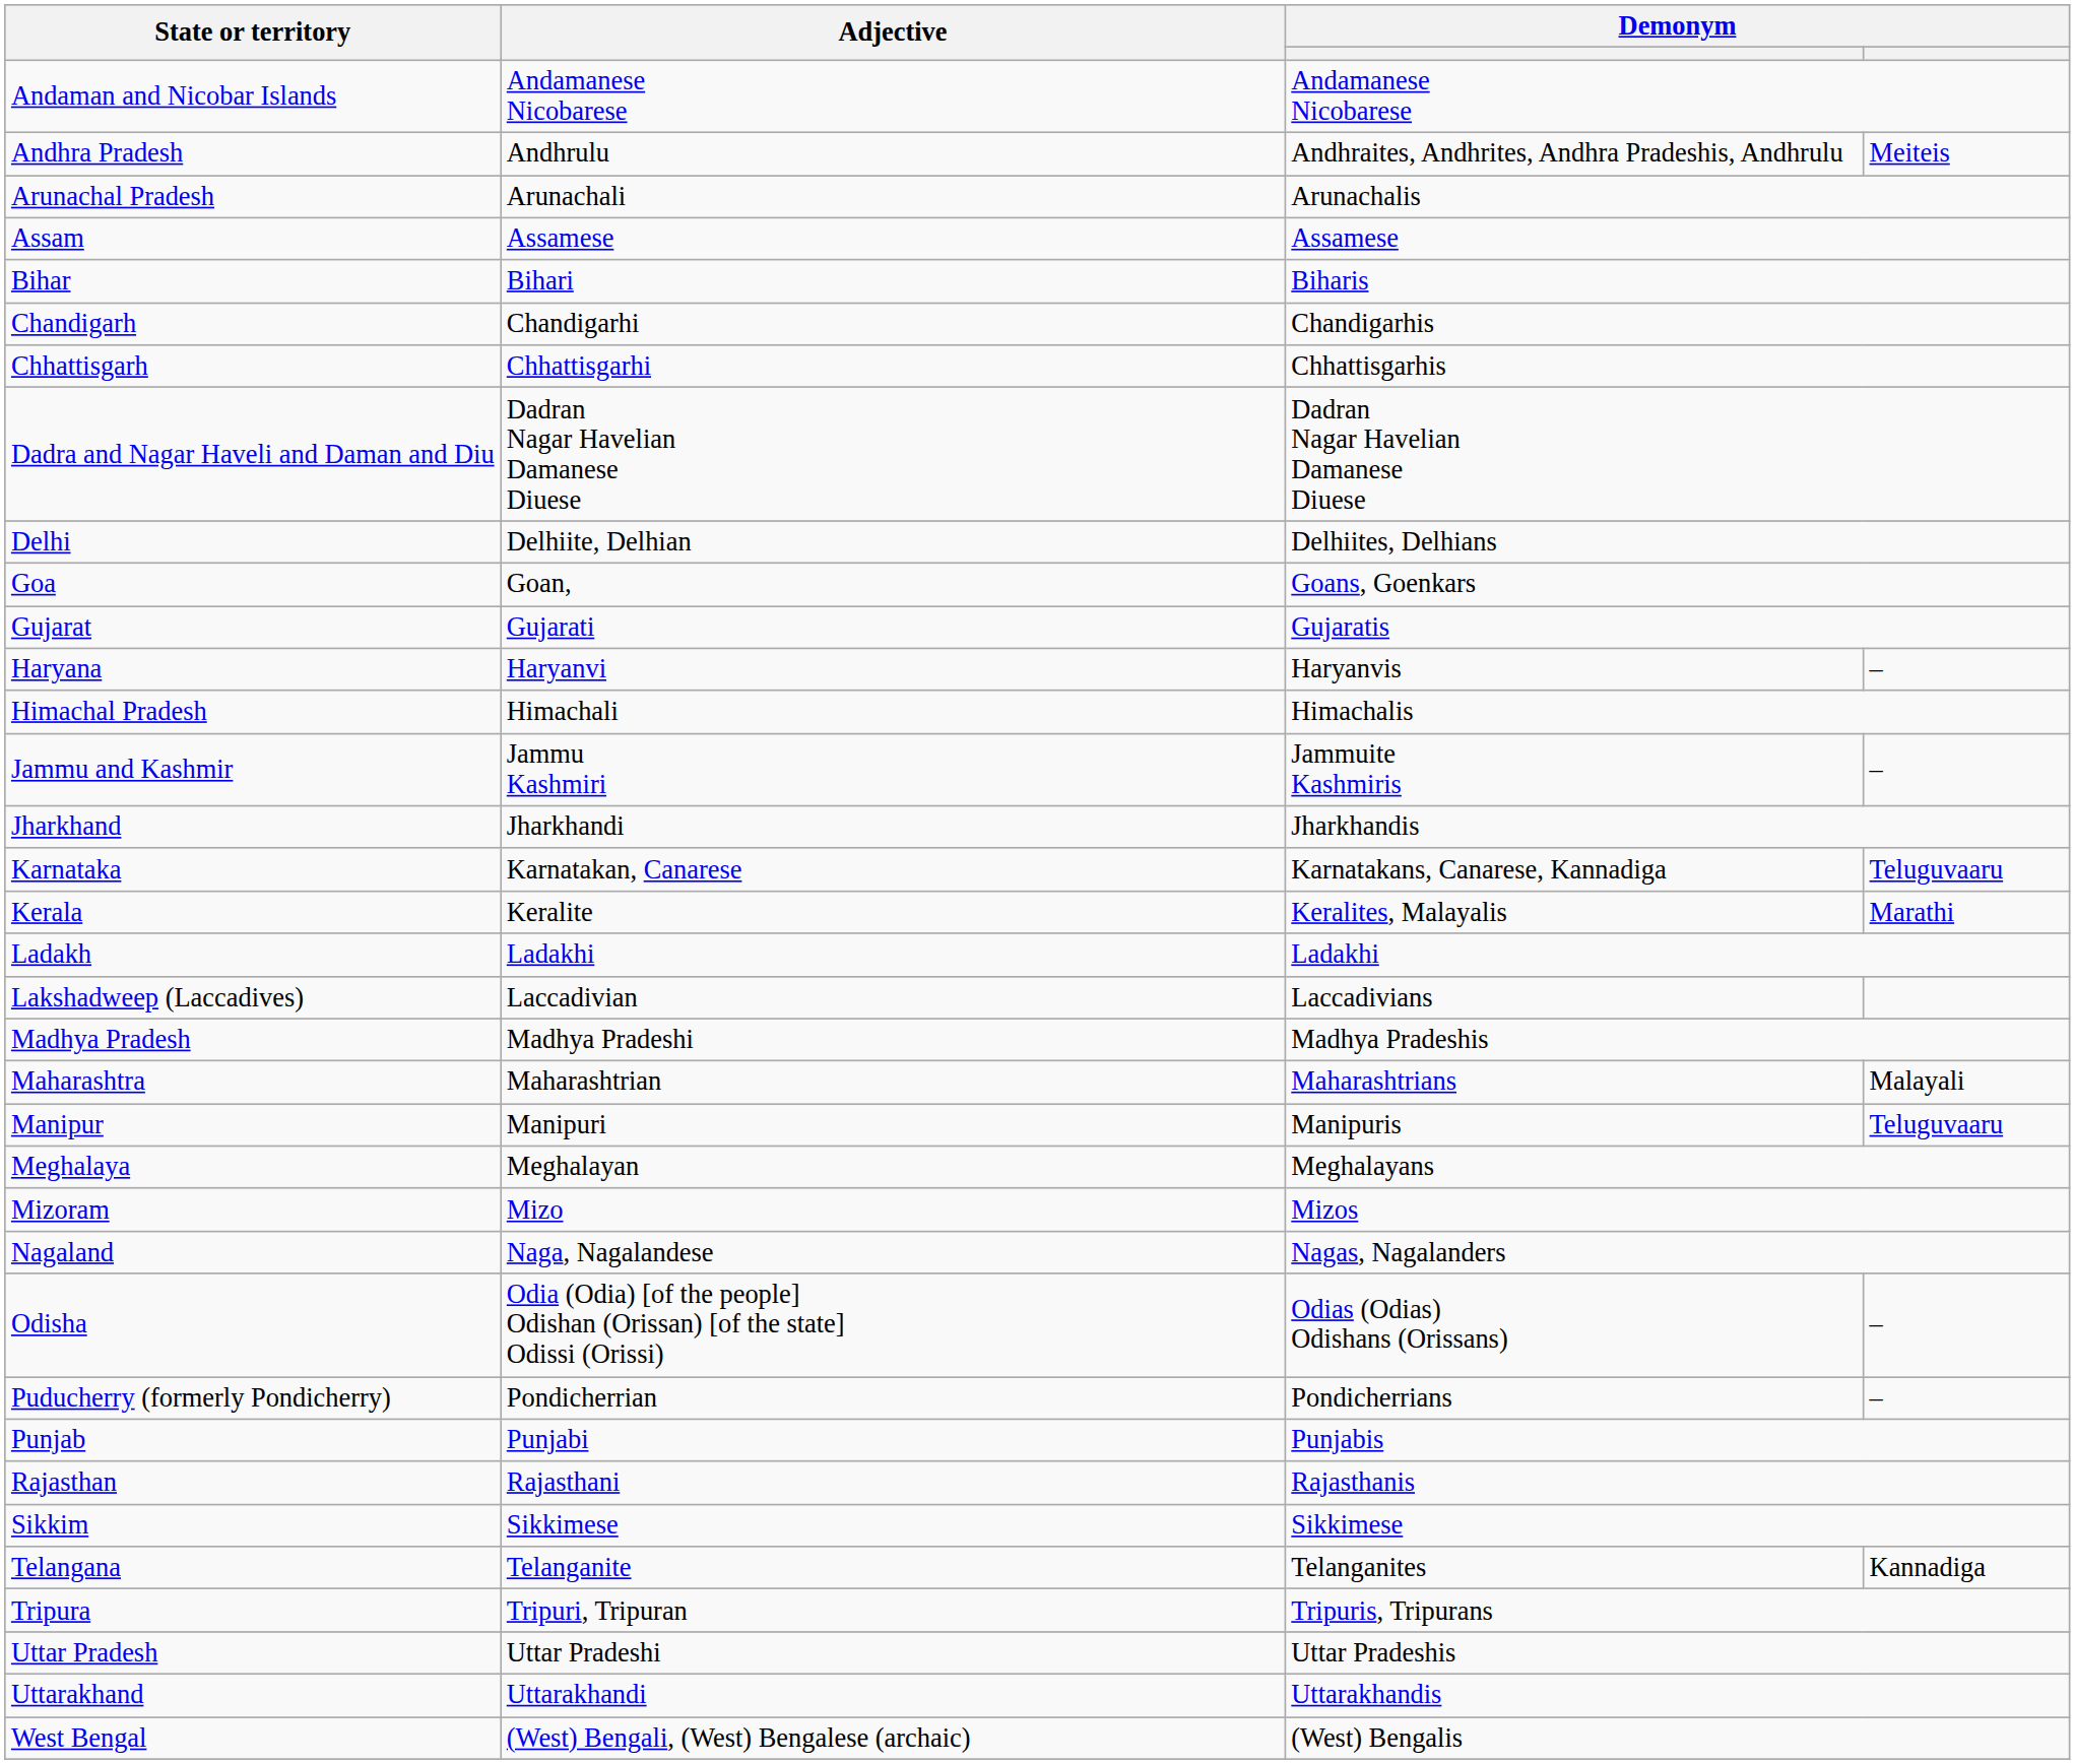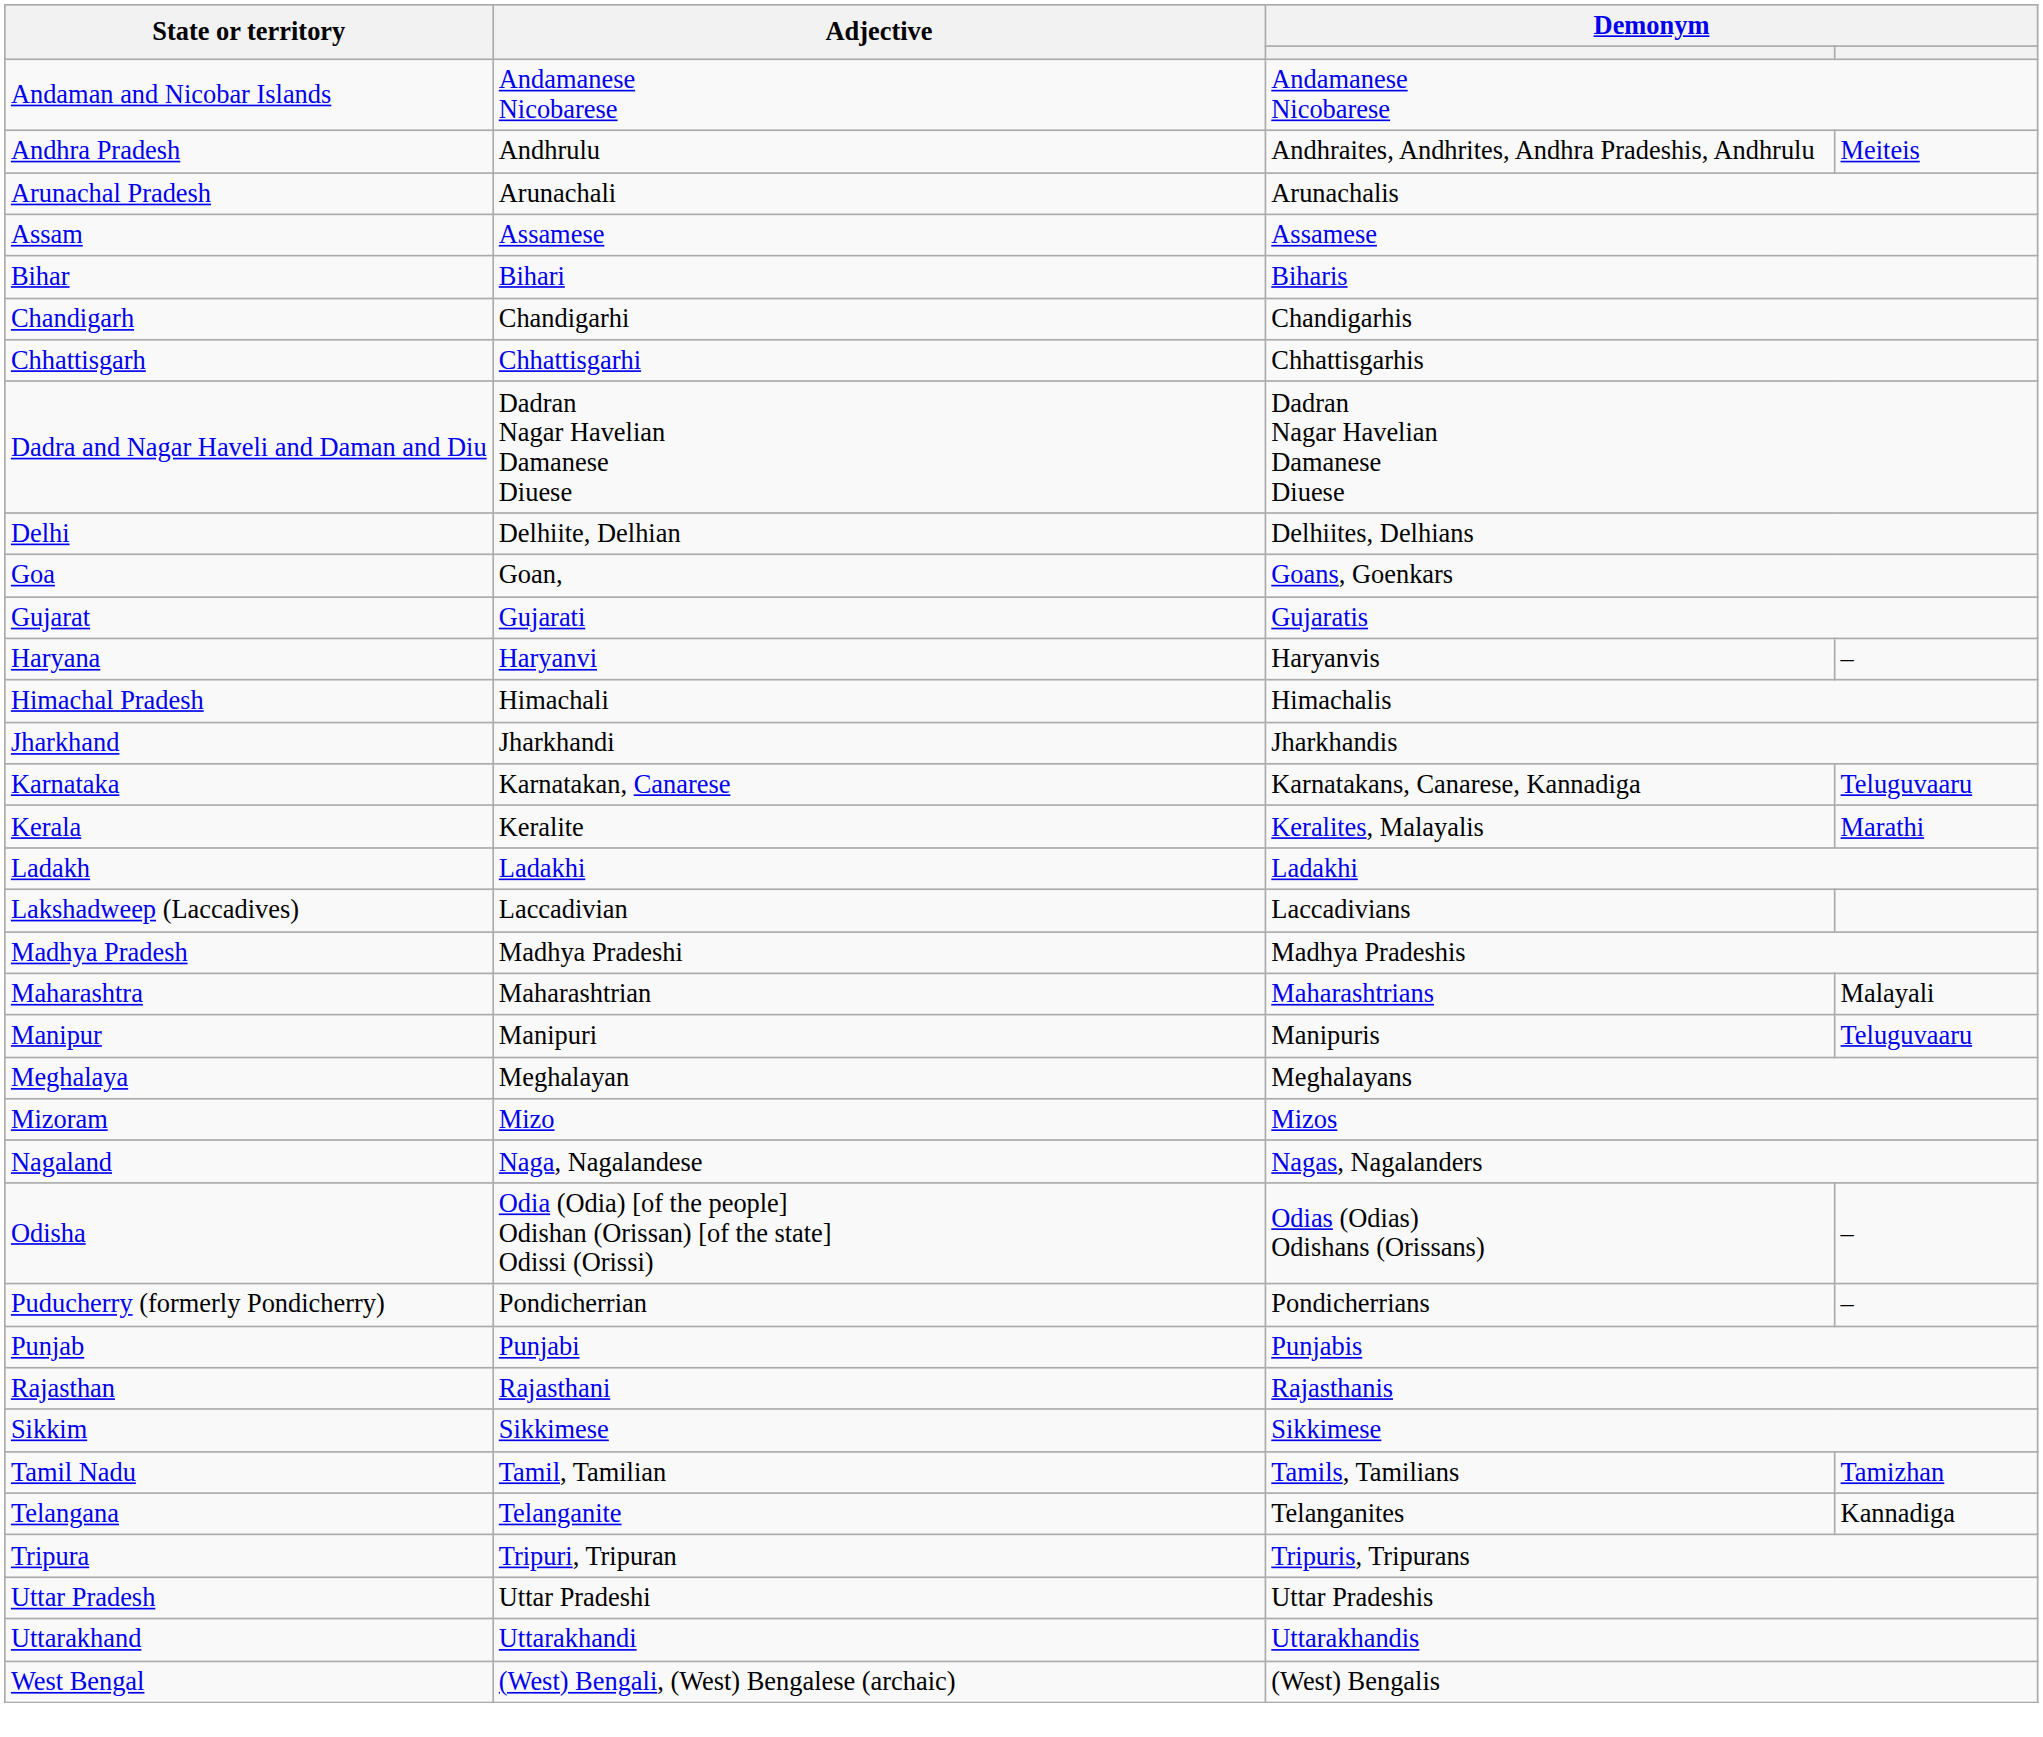 <table class="wikitable">
 <tr>
 <th rowspan="2" width="24%">State or territory</th>
 <th rowspan="2" width="38%">Adjective</th>
 <th colspan="2"><a href='#'>Demonym</a></th>
 </tr>
 <tr>
 <th></th>
 <th width="10%"></th>
 </tr>
 <tr>
 <td><a href='#'>Andaman and Nicobar Islands</a></td>
 <td><a href='#'>Andamanese</a><br><a href='#'>Nicobarese</a></td>
 <td colspan="2"><a href='#'>Andamanese</a><br><a href='#'>Nicobarese</a></td>
 </tr>
 <tr>
 <td><a href='#'>Andhra Pradesh</a></td>
 <td>Andhrulu</td>
 <td>Andhraites, Andhrites, Andhra Pradeshis, Andhrulu</td>
 <td><a href='#'>Meiteis</a></td>
 </tr>
 <tr>
 <td><a href='#'>Arunachal Pradesh</a></td>
 <td>Arunachali</td>
 <td colspan="2">Arunachalis</td>
 </tr>
 <tr>
 <td><a href='#'>Assam</a></td>
 <td><a href='#'>Assamese</a></td>
 <td colspan="2"><a href='#'>Assamese</a></td>
 </tr>
 <tr>
 <td><a href='#'>Bihar</a></td>
 <td><a href='#'>Bihari</a></td>
 <td colspan="2"><a href='#'>Biharis</a></td>
 </tr>
 <tr>
 <td><a href='#'>Chandigarh</a></td>
 <td>Chandigarhi</td>
 <td colspan="2">Chandigarhis</td>
 </tr>
 <tr>
 <td><a href='#'>Chhattisgarh</a></td>
 <td><a href='#'>Chhattisgarhi</a></td>
 <td colspan="2">Chhattisgarhis</td>
 </tr>
 <tr>
 <td><a href='#'>Dadra and Nagar Haveli and Daman and Diu</a></td>
 <td>Dadran<br>Nagar Havelian<br>Damanese<br>Diuese</td>
 <td colspan="2">Dadran<br>Nagar Havelian<br>Damanese<br>Diuese</td>
 </tr>
 <tr>
 <td><a href='#'>Delhi</a></td>
 <td>Delhiite, Delhian</td>
 <td colspan="2">Delhiites, Delhians</td>
 </tr>
 <tr>
 <td><a href='#'>Goa</a></td>
 <td>Goan,</td>
 <td colspan="2"><a href='#'>Goans</a>, Goenkars</td>
 </tr>
 <tr>
 <td><a href='#'>Gujarat</a></td>
 <td><a href='#'>Gujarati</a></td>
 <td colspan="2"><a href='#'>Gujaratis</a></td>
 </tr>
 <tr>
 <td><a href='#'>Haryana</a></td>
 <td><a href='#'>Haryanvi</a></td>
 <td>Haryanvis</td>
 <td>–</td>
 </tr>
 <tr>
 <td><a href='#'>Himachal Pradesh</a></td>
 <td>Himachali</td>
 <td colspan="2">Himachalis</td>
-</tr>
-<tr>
-<td><a href='#'>Jammu and Kashmir</a></td>
-<td>Jammu<br><a href='#'>Kashmiri</a></td>
-<td>Jammuite<br><a href='#'>Kashmiris</a></td>
-<td>–</td>
 </tr>
 <tr>
 <td><a href='#'>Jharkhand</a></td>
 <td Jharkhandi people>Jharkhandi</td>
 <td colspan="2">Jharkhandis</td>
 </tr>
 <tr>
 <td><a href='#'>Karnataka</a></td>
 <td>Karnatakan, <a href='#'>Canarese</a></td>
 <td>Karnatakans, Canarese, Kannadiga</td>
 <td><a href='#'>Teluguvaaru</a></td>
 </tr>
 <tr>
 <td><a href='#'>Kerala</a></td>
 <td>Keralite</td>
 <td><a href='#'>Keralites</a>, Malayalis</td>
 <td><a href='#'>Marathi</a></td>
 </tr>
 <tr>
 <td><a href='#'>Ladakh</a></td>
 <td><a href='#'>Ladakhi</a></td>
 <td colspan="2"><a href='#'>Ladakhi</a></td>
 </tr>
 <tr>
 <td><a href='#'>Lakshadweep</a> (Laccadives)</td>
 <td>Laccadivian</td>
 <td>Laccadivians</td>
 <td></td>
 </tr>
 <tr>
 <td><a href='#'>Madhya Pradesh</a></td>
 <td>Madhya Pradeshi</td>
 <td colspan="2">Madhya Pradeshis</td>
 </tr>
 <tr>
 <td><a href='#'>Maharashtra</a></td>
 <td>Maharashtrian</td>
 <td><a href='#'>Maharashtrians</a></td>
 <td>Malayali</td>
 </tr>
 <tr>
 <td><a href='#'>Manipur</a></td>
 <td>Manipuri</td>
 <td>Manipuris</td>
 <td><a href='#'>Teluguvaaru</a></td>
 </tr>
 <tr>
 <td><a href='#'>Meghalaya</a></td>
 <td>Meghalayan</td>
 <td colspan="2">Meghalayans</td>
 </tr>
 <tr>
 <td><a href='#'>Mizoram</a></td>
 <td><a href='#'>Mizo</a></td>
 <td colspan="2"><a href='#'>Mizos</a></td>
 </tr>
 <tr>
 <td><a href='#'>Nagaland</a></td>
 <td><a href='#'>Naga</a>, Nagalandese</td>
 <td colspan="2"><a href='#'>Nagas</a>, Nagalanders</td>
 </tr>
 <tr>
 <td><a href='#'>Odisha</a></td>
 <td><a href='#'>Odia</a> (Odia) [of the people]<br>Odishan (Orissan) [of the state]<br>Odissi (Orissi)</td>
 <td><a href='#'>Odias</a> (Odias)<br>Odishans (Orissans)</td>
 <td>–</td>
 </tr>
 <tr>
 <td><a href='#'>Puducherry</a> (formerly Pondicherry)</td>
 <td>Pondicherrian</td>
 <td>Pondicherrians</td>
 <td>–</td>
 </tr>
 <tr>
 <td><a href='#'>Punjab</a></td>
 <td><a href='#'>Punjabi</a></td>
 <td colspan="2"><a href='#'>Punjabis</a></td>
 </tr>
 <tr>
 <td><a href='#'>Rajasthan</a></td>
 <td><a href='#'>Rajasthani</a></td>
 <td colspan="2"><a href='#'>Rajasthanis</a></td>
 </tr>
 <tr>
 <td><a href='#'>Sikkim</a></td>
 <td><a href='#'>Sikkimese</a></td>
 <td colspan="2"><a href='#'>Sikkimese</a></td>
 </tr>
 <tr>
+<td><a href='#'>Tamil Nadu</a></td>
+<td><a href='#'>Tamil</a>, Tamilian</td>
+<td><a href='#'>Tamils</a>, Tamilians</td>
+<td><a href='#'>Tamizhan</a></td>
+</tr>
+<tr>
 <td><a href='#'>Telangana</a></td>
 <td><a href='#'>Telanganite</a></td>
 <td>Telanganites</td>
 <td>Kannadiga</td>
 </tr>
 <tr>
 <td><a href='#'>Tripura</a></td>
 <td><a href='#'>Tripuri</a>, Tripuran</td>
 <td colspan="2"><a href='#'>Tripuris</a>, Tripurans</td>
 </tr>
 <tr>
 <td><a href='#'>Uttar Pradesh</a></td>
 <td>Uttar Pradeshi</td>
 <td colspan="2">Uttar Pradeshis</td>
 </tr>
 <tr>
 <td><a href='#'>Uttarakhand</a></td>
 <td><a href='#'>Uttarakhandi</a></td>
 <td colspan="2"><a href='#'>Uttarakhandis</a></td>
 </tr>
 <tr>
 <td><a href='#'>West Bengal</a></td>
 <td><a href='#'>(West) Bengali</a>, (West) Bengalese (archaic)</td>
 <td colspan="2">(West) Bengalis</td>
 </tr>
 <tr>
 </tr>
 </table>
